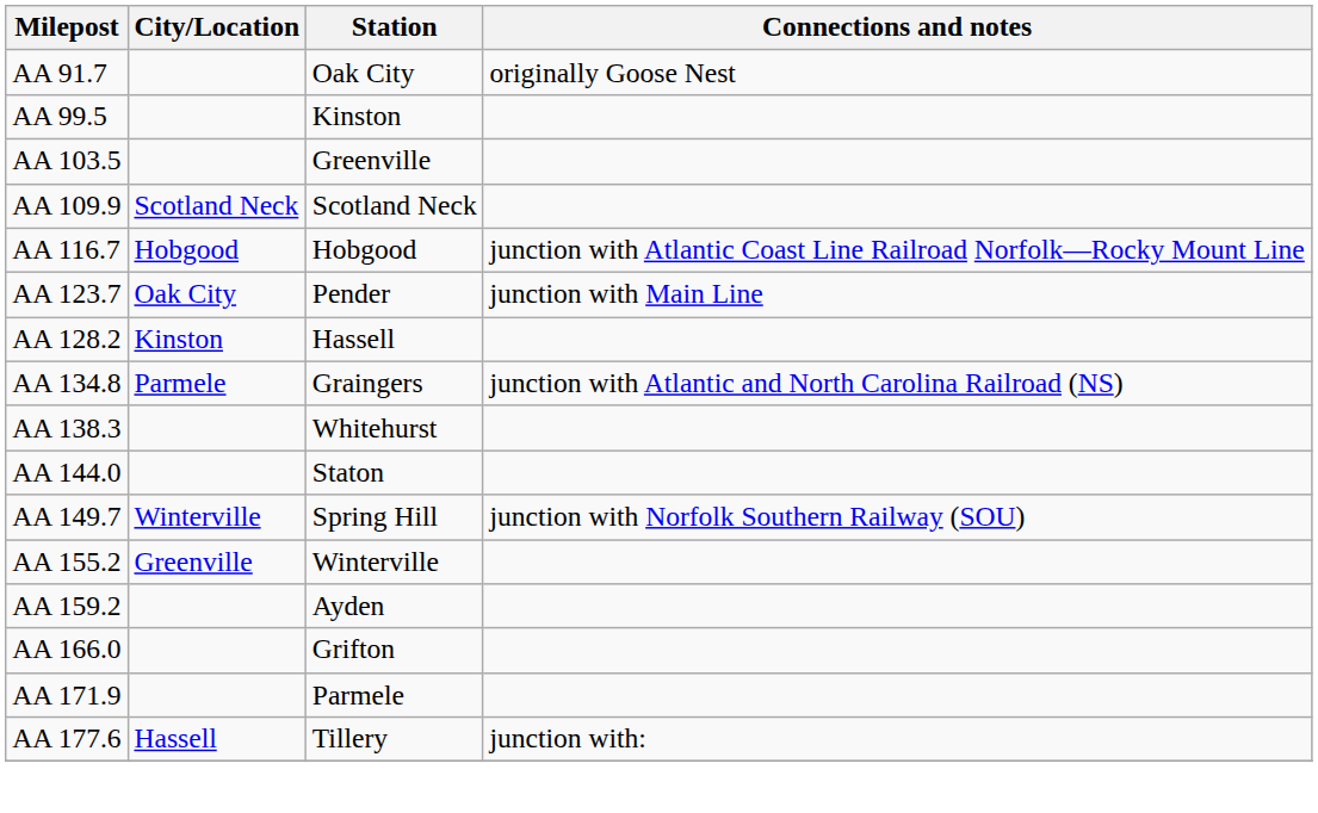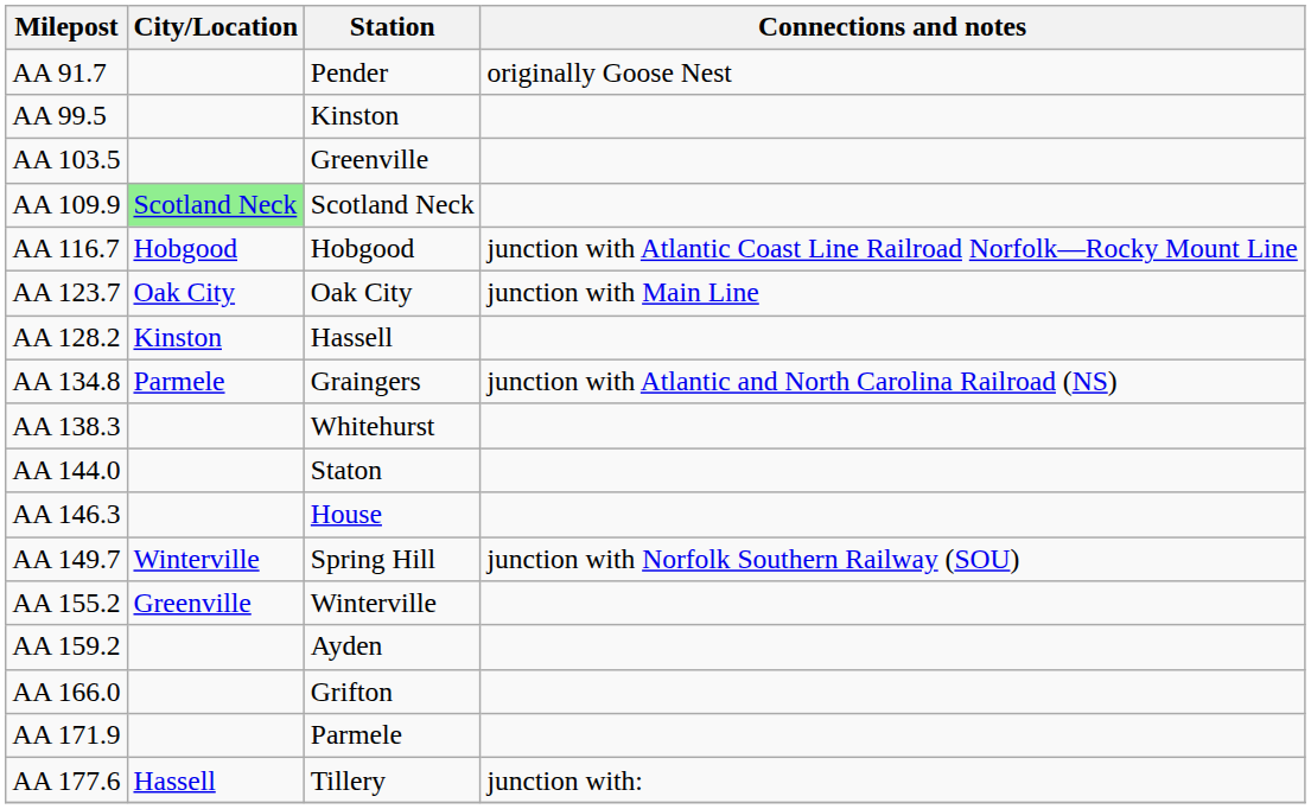 <table class="wikitable">
 <tr>
 <th>Milepost</th>
 <th>City/Location</th>
 <th>Station</th>
 <th>Connections and notes</th>
 </tr>
 <tr>
 <td>AA 91.7</td>
 <td></td>
-<td>Oak City</td>
+<td>Pender</td>
 <td>originally Goose Nest</td>
 </tr>
 <tr>
 <td>AA 99.5</td>
 <td></td>
 <td>Kinston</td>
 <td></td>
 </tr>
 <tr>
 <td>AA 103.5</td>
 <td></td>
 <td>Greenville</td>
 <td></td>
 </tr>
 <tr>
 <td>AA 109.9</td>
-<td><a href='#'>Scotland Neck</a></td>
+<td style="background: lightgreen;"><a href='#'>Scotland Neck</a></td>
 <td>Scotland Neck</td>
 <td></td>
 </tr>
 <tr>
 <td>AA 116.7</td>
 <td><a href='#'>Hobgood</a></td>
 <td>Hobgood</td>
 <td>junction with <a href='#'>Atlantic Coast Line Railroad</a> <a href='#'>Norfolk—Rocky Mount Line</a></td>
 </tr>
 <tr>
 <td>AA 123.7</td>
 <td><a href='#'>Oak City</a></td>
-<td>Pender</td>
+<td>Oak City</td>
 <td>junction with <a href='#'>Main Line</a></td>
 </tr>
 <tr>
 <td>AA 128.2</td>
 <td><a href='#'>Kinston</a></td>
 <td>Hassell</td>
 <td></td>
 </tr>
 <tr>
 <td>AA 134.8</td>
 <td><a href='#'>Parmele</a></td>
 <td>Graingers</td>
 <td>junction with <a href='#'>Atlantic and North Carolina Railroad</a> (<a href='#'>NS</a>)</td>
 </tr>
 <tr>
 <td>AA 138.3</td>
 <td></td>
 <td>Whitehurst</td>
 <td></td>
 </tr>
 <tr>
 <td>AA 144.0</td>
 <td></td>
 <td>Staton</td>
+<td></td>
+</tr>
+<tr>
+<td>AA 146.3</td>
+<td></td>
+<td><a href='#'>House</a></td>
 <td></td>
 </tr>
 <tr>
 <td>AA 149.7</td>
 <td><a href='#'>Winterville</a></td>
 <td>Spring Hill</td>
 <td>junction with <a href='#'>Norfolk Southern Railway</a> (<a href='#'>SOU</a>)</td>
 </tr>
 <tr>
 <td>AA 155.2</td>
 <td><a href='#'>Greenville</a></td>
 <td>Winterville</td>
 <td></td>
 </tr>
 <tr>
 <td>AA 159.2</td>
 <td></td>
 <td>Ayden</td>
 <td></td>
 </tr>
 <tr>
 <td>AA 166.0</td>
 <td></td>
 <td>Grifton</td>
 <td></td>
 </tr>
 <tr>
 <td>AA 171.9</td>
 <td></td>
 <td>Parmele</td>
 <td></td>
 </tr>
 <tr>
 <td>AA 177.6</td>
 <td><a href='#'>Hassell</a></td>
 <td>Tillery</td>
 <td>junction with:<br></td>
 </tr>
 <tr>
 </tr>
 </table>
